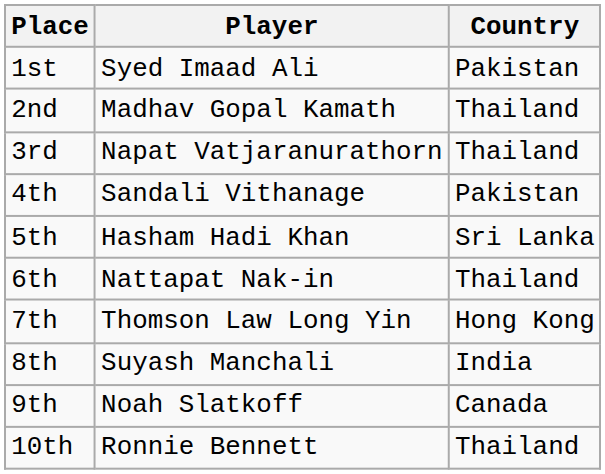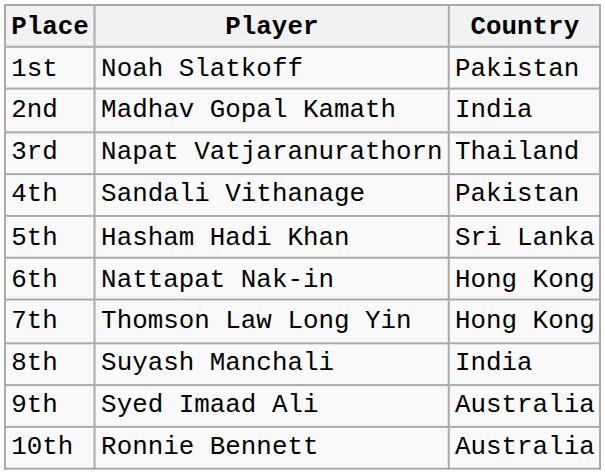 <table class="wikitable">
 <tr>
 <th>Place</th>
 <th>Player</th>
 <th>Country</th>
 </tr>
 <tr>
 <td>1st</td>
-<td>Syed Imaad Ali</td>
+<td>Noah Slatkoff</td>
 <td>Pakistan</td>
 </tr>
 <tr>
 <td>2nd</td>
 <td>Madhav Gopal Kamath</td>
-<td>Thailand</td>
+<td>India</td>
 </tr>
 <tr>
 <td>3rd</td>
 <td>Napat Vatjaranurathorn</td>
 <td>Thailand</td>
 </tr>
 <tr>
 <td>4th</td>
 <td>Sandali Vithanage</td>
 <td>Pakistan</td>
 </tr>
 <tr>
 <td>5th</td>
 <td>Hasham Hadi Khan</td>
 <td>Sri Lanka</td>
 </tr>
 <tr>
 <td>6th</td>
 <td>Nattapat Nak-in</td>
-<td>Thailand</td>
+<td>Hong Kong</td>
 </tr>
 <tr>
 <td>7th</td>
 <td>Thomson Law Long Yin</td>
 <td>Hong Kong</td>
 </tr>
 <tr>
 <td>8th</td>
 <td>Suyash Manchali</td>
 <td>India</td>
 </tr>
 <tr>
 <td>9th</td>
-<td>Noah Slatkoff</td>
-<td>Canada</td>
+<td>Syed Imaad Ali</td>
+<td>Australia</td>
 </tr>
 <tr>
 <td>10th</td>
 <td>Ronnie Bennett</td>
-<td>Thailand</td>
+<td>Australia</td>
 </tr>
 </table>
